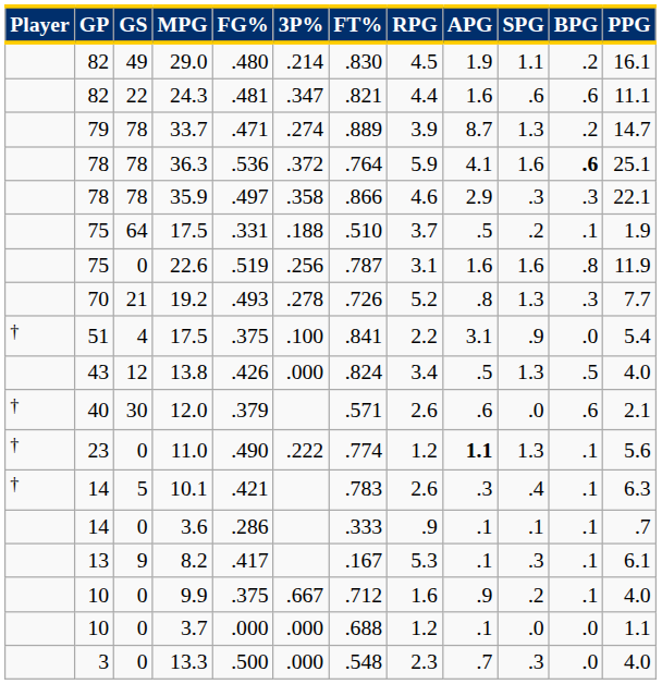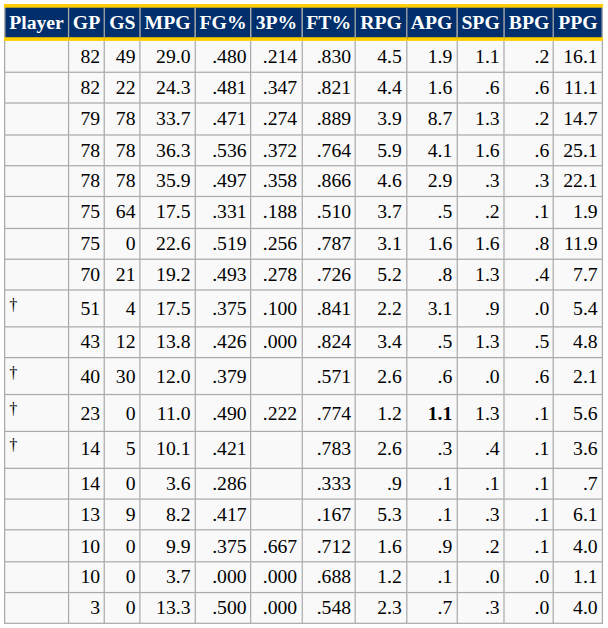 <table class="wikitable sortable" style="text-align:right;">
 <tr>
 <th style="background:#002F6C; color:#FFFFFF; border-top:#FFCD00 3px solid; border-bottom:#FFCD00 3px solid;">Player</th>
 <th style="background:#002F6C; color:#FFFFFF; border-top:#FFCD00 3px solid; border-bottom:#FFCD00 3px solid;">GP</th>
 <th style="background:#002F6C; color:#FFFFFF; border-top:#FFCD00 3px solid; border-bottom:#FFCD00 3px solid;">GS</th>
 <th style="background:#002F6C; color:#FFFFFF; border-top:#FFCD00 3px solid; border-bottom:#FFCD00 3px solid;">MPG</th>
 <th style="background:#002F6C; color:#FFFFFF; border-top:#FFCD00 3px solid; border-bottom:#FFCD00 3px solid;">FG%</th>
 <th style="background:#002F6C; color:#FFFFFF; border-top:#FFCD00 3px solid; border-bottom:#FFCD00 3px solid;">3P%</th>
 <th style="background:#002F6C; color:#FFFFFF; border-top:#FFCD00 3px solid; border-bottom:#FFCD00 3px solid;">FT%</th>
 <th style="background:#002F6C; color:#FFFFFF; border-top:#FFCD00 3px solid; border-bottom:#FFCD00 3px solid;">RPG</th>
 <th style="background:#002F6C; color:#FFFFFF; border-top:#FFCD00 3px solid; border-bottom:#FFCD00 3px solid;">APG</th>
 <th style="background:#002F6C; color:#FFFFFF; border-top:#FFCD00 3px solid; border-bottom:#FFCD00 3px solid;">SPG</th>
 <th style="background:#002F6C; color:#FFFFFF; border-top:#FFCD00 3px solid; border-bottom:#FFCD00 3px solid;">BPG</th>
 <th style="background:#002F6C; color:#FFFFFF; border-top:#FFCD00 3px solid; border-bottom:#FFCD00 3px solid;">PPG</th>
 </tr>
 <tr>
 <td style="text-align:left;"></td>
 <td>82</td>
 <td>49</td>
 <td>29.0</td>
 <td>.480</td>
 <td>.214</td>
 <td>.830</td>
 <td>4.5</td>
 <td>1.9</td>
 <td>1.1</td>
 <td>.2</td>
 <td>16.1</td>
 </tr>
 <tr>
 <td style="text-align:left;"></td>
 <td>82</td>
 <td>22</td>
 <td>24.3</td>
 <td>.481</td>
 <td>.347</td>
 <td>.821</td>
 <td>4.4</td>
 <td>1.6</td>
 <td>.6</td>
 <td>.6</td>
 <td>11.1</td>
 </tr>
 <tr>
 <td style="text-align:left;"></td>
 <td>79</td>
 <td>78</td>
 <td>33.7</td>
 <td>.471</td>
 <td>.274</td>
 <td>.889</td>
 <td>3.9</td>
 <td>8.7</td>
 <td>1.3</td>
 <td>.2</td>
 <td>14.7</td>
 </tr>
 <tr>
 <td style="text-align:left;"></td>
 <td>78</td>
 <td>78</td>
 <td>36.3</td>
 <td>.536</td>
 <td>.372</td>
 <td>.764</td>
 <td>5.9</td>
 <td>4.1</td>
 <td>1.6</td>
-<td><strong>.6</strong></td>
+<td>.6</td>
 <td>25.1</td>
 </tr>
 <tr>
 <td style="text-align:left;"></td>
 <td>78</td>
 <td>78</td>
 <td>35.9</td>
 <td>.497</td>
 <td>.358</td>
 <td>.866</td>
 <td>4.6</td>
 <td>2.9</td>
 <td>.3</td>
 <td>.3</td>
 <td>22.1</td>
 </tr>
 <tr>
 <td style="text-align:left;"></td>
 <td>75</td>
 <td>64</td>
 <td>17.5</td>
 <td>.331</td>
 <td>.188</td>
 <td>.510</td>
 <td>3.7</td>
 <td>.5</td>
 <td>.2</td>
 <td>.1</td>
 <td>1.9</td>
 </tr>
 <tr>
 <td style="text-align:left;"></td>
 <td>75</td>
 <td>0</td>
 <td>22.6</td>
 <td>.519</td>
 <td>.256</td>
 <td>.787</td>
 <td>3.1</td>
 <td>1.6</td>
 <td>1.6</td>
 <td>.8</td>
 <td>11.9</td>
 </tr>
 <tr>
 <td style="text-align:left;"></td>
 <td>70</td>
 <td>21</td>
 <td>19.2</td>
 <td>.493</td>
 <td>.278</td>
 <td>.726</td>
 <td>5.2</td>
 <td>.8</td>
 <td>1.3</td>
-<td>.3</td>
+<td>.4</td>
 <td>7.7</td>
 </tr>
 <tr>
 <td style="text-align:left;"><sup>†</sup></td>
 <td>51</td>
 <td>4</td>
 <td>17.5</td>
 <td>.375</td>
 <td>.100</td>
 <td>.841</td>
 <td>2.2</td>
 <td>3.1</td>
 <td>.9</td>
 <td>.0</td>
 <td>5.4</td>
 </tr>
 <tr>
 <td style="text-align:left;"></td>
 <td>43</td>
 <td>12</td>
 <td>13.8</td>
 <td>.426</td>
 <td>.000</td>
 <td>.824</td>
 <td>3.4</td>
 <td>.5</td>
 <td>1.3</td>
 <td>.5</td>
-<td>4.0</td>
+<td>4.8</td>
 </tr>
 <tr>
 <td style="text-align:left;"><sup>†</sup></td>
 <td>40</td>
 <td>30</td>
 <td>12.0</td>
 <td>.379</td>
 <td></td>
 <td>.571</td>
 <td>2.6</td>
 <td>.6</td>
 <td>.0</td>
 <td>.6</td>
 <td>2.1</td>
 </tr>
 <tr>
 <td style="text-align:left;"><sup>†</sup></td>
 <td>23</td>
 <td>0</td>
 <td>11.0</td>
 <td>.490</td>
 <td>.222</td>
 <td>.774</td>
 <td>1.2</td>
 <td><strong>1.1</strong></td>
 <td>1.3</td>
 <td>.1</td>
 <td>5.6</td>
 </tr>
 <tr>
 <td style="text-align:left;"><sup>†</sup></td>
 <td>14</td>
 <td>5</td>
 <td>10.1</td>
 <td>.421</td>
 <td></td>
 <td>.783</td>
 <td>2.6</td>
 <td>.3</td>
 <td>.4</td>
 <td>.1</td>
-<td>6.3</td>
+<td>3.6</td>
 </tr>
 <tr>
 <td style="text-align:left;"></td>
 <td>14</td>
 <td>0</td>
 <td>3.6</td>
 <td>.286</td>
 <td></td>
 <td>.333</td>
 <td>.9</td>
 <td>.1</td>
 <td>.1</td>
 <td>.1</td>
 <td>.7</td>
 </tr>
 <tr>
 <td style="text-align:left;"></td>
 <td>13</td>
 <td>9</td>
 <td>8.2</td>
 <td>.417</td>
 <td></td>
 <td>.167</td>
 <td>5.3</td>
 <td>.1</td>
 <td>.3</td>
 <td>.1</td>
 <td>6.1</td>
 </tr>
 <tr>
 <td style="text-align:left;"></td>
 <td>10</td>
 <td>0</td>
 <td>9.9</td>
 <td>.375</td>
 <td>.667</td>
 <td>.712</td>
 <td>1.6</td>
 <td>.9</td>
 <td>.2</td>
 <td>.1</td>
 <td>4.0</td>
 </tr>
 <tr>
 <td style="text-align:left;"></td>
 <td>10</td>
 <td>0</td>
 <td>3.7</td>
 <td>.000</td>
 <td>.000</td>
 <td>.688</td>
 <td>1.2</td>
 <td>.1</td>
 <td>.0</td>
 <td>.0</td>
 <td>1.1</td>
 </tr>
 <tr>
 <td style="text-align:left;"></td>
 <td>3</td>
 <td>0</td>
 <td>13.3</td>
 <td>.500</td>
 <td>.000</td>
 <td>.548</td>
 <td>2.3</td>
 <td>.7</td>
 <td>.3</td>
 <td>.0</td>
 <td>4.0</td>
 </tr>
 </table>
